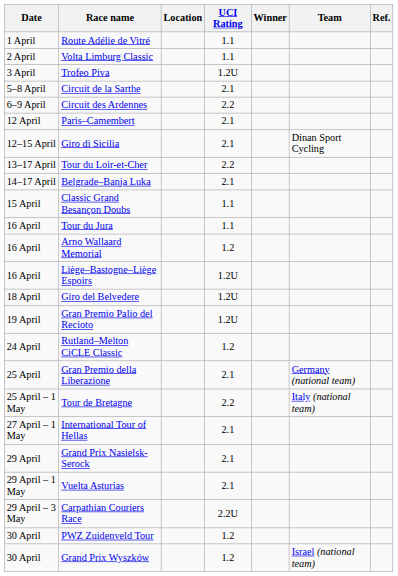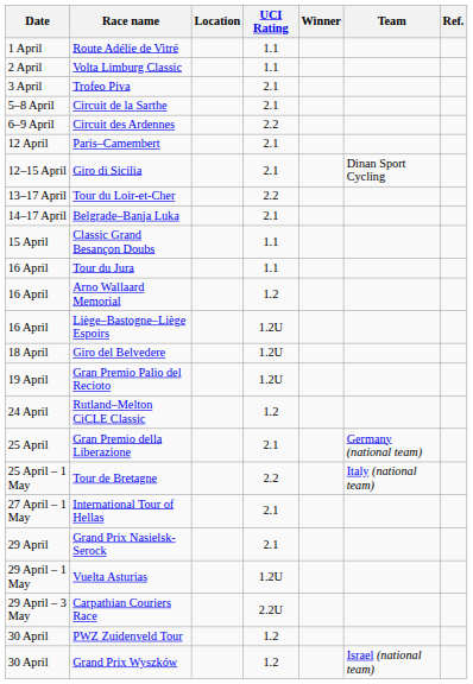 <table class="wikitable sortable">
 <tr>
 <th>Date</th>
 <th>Race name</th>
 <th>Location</th>
 <th><a href='#'>UCI Rating</a></th>
 <th>Winner</th>
 <th>Team</th>
 <th class="unsortable">Ref.</th>
 </tr>
 <tr>
 <td>1 April</td>
 <td><a href='#'>Route Adélie de Vitré</a></td>
 <td></td>
 <td align="center">1.1</td>
 <td></td>
 <td></td>
 <td align="center"></td>
 </tr>
 <tr>
 <td>2 April</td>
 <td><a href='#'>Volta Limburg Classic</a></td>
 <td></td>
 <td align="center">1.1</td>
 <td></td>
 <td></td>
 <td align="center"></td>
 </tr>
 <tr>
 <td>3 April</td>
 <td><a href='#'>Trofeo Piva</a></td>
 <td></td>
-<td align="center">1.2U</td>
+<td align="center">2.1</td>
 <td></td>
 <td></td>
 <td align="center"></td>
 </tr>
 <tr>
 <td>5–8 April</td>
 <td><a href='#'>Circuit de la Sarthe</a></td>
 <td></td>
 <td align="center">2.1</td>
 <td></td>
 <td></td>
 <td align="center"></td>
 </tr>
 <tr>
 <td>6–9 April</td>
 <td><a href='#'>Circuit des Ardennes</a></td>
 <td></td>
 <td align="center">2.2</td>
 <td></td>
 <td></td>
 <td align="center"></td>
 </tr>
 <tr>
 <td>12 April</td>
 <td><a href='#'>Paris–Camembert</a></td>
 <td></td>
 <td align="center">2.1</td>
 <td></td>
 <td></td>
 <td align="center"></td>
 </tr>
 <tr>
 <td>12–15 April</td>
 <td><a href='#'>Giro di Sicilia</a></td>
 <td></td>
 <td align="center">2.1</td>
 <td></td>
 <td>Dinan Sport Cycling</td>
 <td align="center"></td>
 </tr>
 <tr>
 <td>13–17 April</td>
 <td><a href='#'>Tour du Loir-et-Cher</a></td>
 <td></td>
 <td align="center">2.2</td>
 <td></td>
 <td></td>
 <td align="center"></td>
 </tr>
 <tr>
 <td>14–17 April</td>
 <td><a href='#'>Belgrade–Banja Luka</a></td>
 <td></td>
 <td align="center">2.1</td>
 <td></td>
 <td></td>
 <td align="center"></td>
 </tr>
 <tr>
 <td>15 April</td>
 <td><a href='#'>Classic Grand Besançon Doubs</a></td>
 <td></td>
 <td align="center">1.1</td>
 <td></td>
 <td></td>
 <td align="center"></td>
 </tr>
 <tr>
 <td>16 April</td>
 <td><a href='#'>Tour du Jura</a></td>
 <td></td>
 <td align="center">1.1</td>
 <td></td>
 <td></td>
 <td align="center"></td>
 </tr>
 <tr>
 <td>16 April</td>
 <td><a href='#'>Arno Wallaard Memorial</a></td>
 <td></td>
 <td align="center">1.2</td>
 <td></td>
 <td></td>
 <td align="center"></td>
 </tr>
 <tr>
 <td>16 April</td>
 <td><a href='#'>Liège–Bastogne–Liège Espoirs</a></td>
 <td></td>
 <td align="center">1.2U</td>
 <td></td>
 <td></td>
 <td align="center"></td>
 </tr>
 <tr>
 <td>18 April</td>
 <td><a href='#'>Giro del Belvedere</a></td>
 <td></td>
 <td align="center">1.2U</td>
 <td></td>
 <td></td>
 <td align="center"></td>
 </tr>
 <tr>
 <td>19 April</td>
 <td><a href='#'>Gran Premio Palio del Recioto</a></td>
 <td></td>
 <td align="center">1.2U</td>
 <td></td>
 <td></td>
 <td align="center"></td>
 </tr>
 <tr>
 <td>24 April</td>
 <td><a href='#'>Rutland–Melton CiCLE Classic</a></td>
 <td></td>
 <td align="center">1.2</td>
 <td></td>
 <td></td>
 <td align="center"></td>
 </tr>
 <tr>
 <td>25 April</td>
 <td><a href='#'>Gran Premio della Liberazione</a></td>
 <td></td>
 <td align="center">2.1</td>
 <td></td>
 <td><a href='#'>Germany</a> <em>(national team)</em></td>
 <td align="center"></td>
 </tr>
 <tr>
 <td>25 April – 1 May</td>
 <td><a href='#'>Tour de Bretagne</a></td>
 <td></td>
 <td align="center">2.2</td>
 <td></td>
 <td><a href='#'>Italy</a> <em>(national team)</em></td>
 <td align="center"></td>
 </tr>
 <tr>
 <td>27 April – 1 May</td>
 <td><a href='#'>International Tour of Hellas</a></td>
 <td></td>
 <td align="center">2.1</td>
 <td></td>
 <td></td>
 <td align="center"></td>
 </tr>
 <tr>
 <td>29 April</td>
 <td><a href='#'>Grand Prix Nasielsk-Serock</a></td>
 <td></td>
 <td align="center">2.1</td>
 <td></td>
 <td></td>
 <td align="center"></td>
 </tr>
 <tr>
 <td>29 April – 1 May</td>
 <td><a href='#'>Vuelta Asturias</a></td>
 <td></td>
-<td align="center">2.1</td>
+<td align="center">1.2U</td>
 <td></td>
 <td></td>
 <td align="center"></td>
 </tr>
 <tr>
 <td>29 April – 3 May</td>
 <td><a href='#'>Carpathian Couriers Race</a></td>
 <td></td>
 <td align="center">2.2U</td>
 <td></td>
 <td></td>
 <td align="center"></td>
 </tr>
 <tr>
 <td>30 April</td>
 <td><a href='#'>PWZ Zuidenveld Tour</a></td>
 <td></td>
 <td align="center">1.2</td>
 <td></td>
 <td></td>
 <td align="center"></td>
 </tr>
 <tr>
 <td>30 April</td>
 <td><a href='#'>Grand Prix Wyszków</a></td>
 <td></td>
 <td align="center">1.2</td>
 <td></td>
 <td><a href='#'>Israel</a> <em>(national team)</em></td>
 <td align="center"></td>
 </tr>
 </table>
